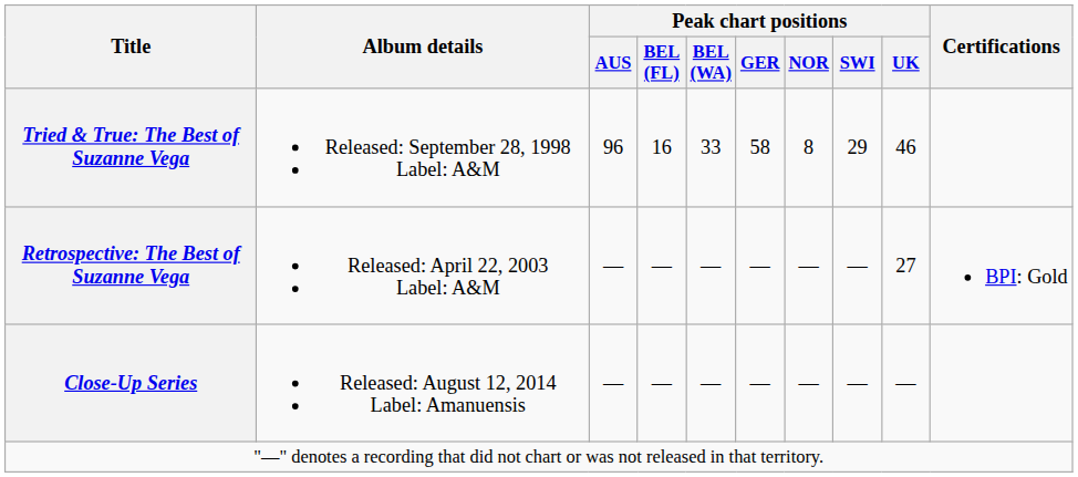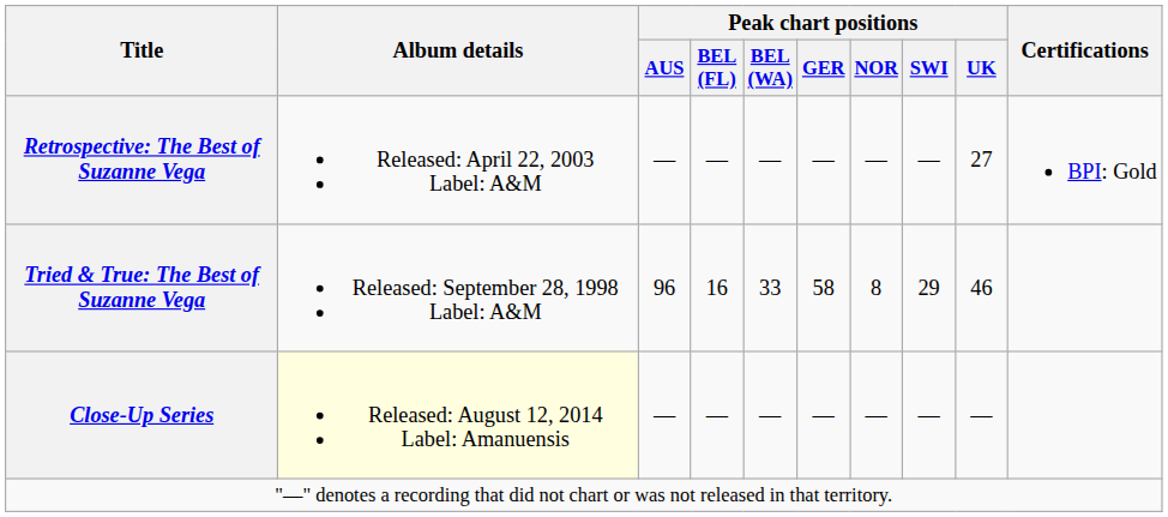 <table class="wikitable plainrowheaders" style="text-align:center;" border="1">
 <tr>
 <th scope="col" rowspan="2" style="width:12em;">Title</th>
 <th scope="col" rowspan="2" style="width:16em;">Album details</th>
 <th scope="col" colspan="7">Peak chart positions</th>
 <th rowspan="2">Certifications</th>
 </tr>
 <tr>
 <th scope="col" style="width:2.2em;font-size:90%;"><a href='#'>AUS</a><br></th>
 <th scope="col" style="width:2.2em;font-size:90%;"><a href='#'>BEL<br>(FL)</a><br></th>
 <th scope="col" style="width:2.2em;font-size:90%;"><a href='#'>BEL<br>(WA)</a><br></th>
 <th scope="col" style="width:2.2em;font-size:90%;"><a href='#'>GER</a><br></th>
 <th scope="col" style="width:2.2em;font-size:90%;"><a href='#'>NOR</a><br></th>
 <th scope="col" style="width:2.2em;font-size:90%;"><a href='#'>SWI</a><br></th>
 <th scope="col" style="width:2.2em;font-size:90%;"><a href='#'>UK</a><br></th>
 </tr>
 <tr>
+<th scope="row"><em><a href='#'>Retrospective: The Best of Suzanne Vega</a></em></th>
+<td><br><ul><li>Released: April 22, 2003</li><li>Label: A&M</li></ul></td>
+<td>—</td>
+<td>—</td>
+<td>—</td>
+<td>—</td>
+<td>—</td>
+<td>—</td>
+<td>27</td>
+<td><br><ul><li><a href='#'>BPI</a>: Gold</li></ul></td>
+</tr>
+<tr>
 <th scope="row"><em><a href='#'>Tried & True: The Best of Suzanne Vega</a></em></th>
 <td><br><ul><li>Released: September 28, 1998</li><li>Label: A&M</li></ul></td>
 <td>96</td>
 <td>16</td>
 <td>33</td>
 <td>58</td>
 <td>8</td>
 <td>29</td>
 <td>46</td>
 <td></td>
 </tr>
 <tr>
-<th scope="row"><em><a href='#'>Retrospective: The Best of Suzanne Vega</a></em></th>
-<td><br><ul><li>Released: April 22, 2003</li><li>Label: A&M</li></ul></td>
-<td>—</td>
-<td>—</td>
-<td>—</td>
-<td>—</td>
-<td>—</td>
-<td>—</td>
-<td>27</td>
-<td><br><ul><li><a href='#'>BPI</a>: Gold</li></ul></td>
-</tr>
-<tr>
 <th scope="row"><em><a href='#'>Close-Up Series</a></em></th>
-<td><br><ul><li>Released: August 12, 2014</li><li>Label: Amanuensis</li></ul></td>
+<td style="background: lightyellow;"><br><ul><li>Released: August 12, 2014</li><li>Label: Amanuensis</li></ul></td>
 <td>—</td>
 <td>—</td>
 <td>—</td>
 <td>—</td>
 <td>—</td>
 <td>—</td>
 <td>—</td>
 </tr>
 <tr>
 <td colspan="10" style="font-size:90%">"—" denotes a recording that did not chart or was not released in that territory.</td>
 </tr>
 </table>
